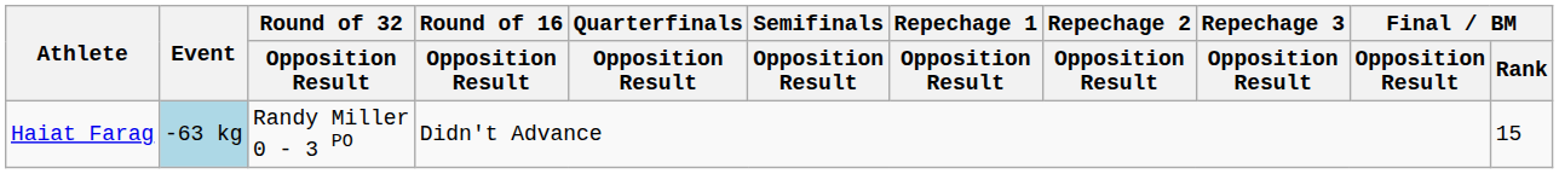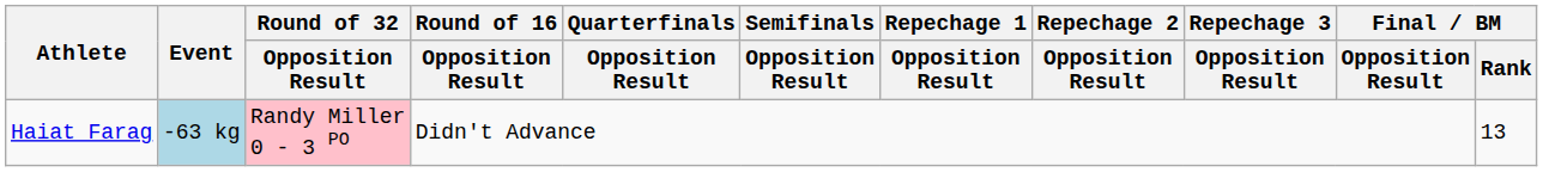 <table class="wikitable">
 <tr>
 <th rowspan="2">Athlete</th>
 <th rowspan="2">Event</th>
 <th>Round of 32</th>
 <th>Round of 16</th>
 <th>Quarterfinals</th>
 <th>Semifinals</th>
 <th>Repechage 1</th>
 <th>Repechage 2</th>
 <th>Repechage 3</th>
 <th colspan="2">Final / <abbr>BM</abbr></th>
 </tr>
 <tr>
 <th>Opposition<br>Result</th>
 <th>Opposition<br>Result</th>
 <th>Opposition<br>Result</th>
 <th>Opposition<br>Result</th>
 <th>Opposition<br>Result</th>
 <th>Opposition<br>Result</th>
 <th>Opposition<br>Result</th>
 <th>Opposition<br>Result</th>
 <th>Rank</th>
 </tr>
 <tr>
 <td><a href='#'>Haiat Farag</a></td>
 <td style="background: lightblue;">-63 kg</td>
-<td> Randy Miller<br>0 - 3 <sup>PO</sup></td>
+<td style="background: pink;"> Randy Miller<br>0 - 3 <sup>PO</sup></td>
 <td colspan="7">Didn't Advance</td>
-<td>15</td>
+<td>13</td>
 </tr>
 </table>
